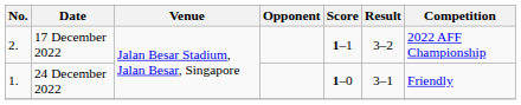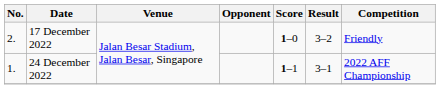 <table class="wikitable">
 <tr>
 <th>No.</th>
 <th>Date</th>
 <th>Venue</th>
 <th>Opponent</th>
 <th>Score</th>
 <th>Result</th>
 <th>Competition</th>
 </tr>
 <tr>
 <td>2.</td>
 <td>17 December 2022</td>
 <td rowspan="2"><a href='#'>Jalan Besar Stadium</a>, <a href='#'>Jalan Besar</a>, Singapore</td>
 <td></td>
-<td align=center><strong>1</strong>–1</td>
+<td align=center><strong>1</strong>–0</td>
 <td align=center>3–2</td>
-<td><a href='#'>2022 AFF Championship</a></td>
+<td><a href='#'>Friendly</a></td>
 </tr>
 <tr>
 <td>1.</td>
 <td>24 December 2022</td>
 <td></td>
-<td align=center><strong>1</strong>–0</td>
+<td align=center><strong>1</strong>–1</td>
 <td align=center>3–1</td>
-<td><a href='#'>Friendly</a></td>
+<td><a href='#'>2022 AFF Championship</a></td>
 </tr>
 <tr>
 </tr>
 </table>
